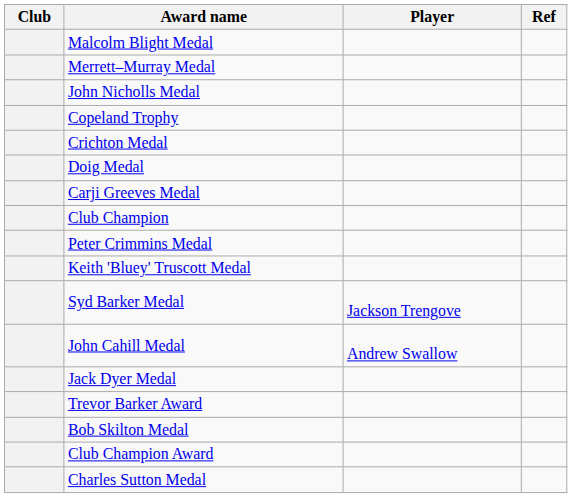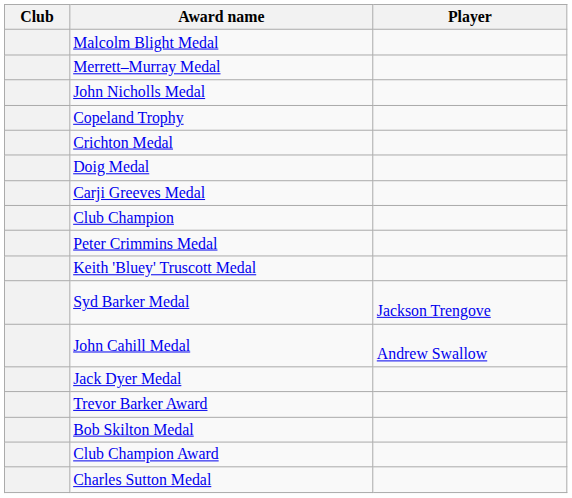 <table class="wikitable plainrowheaders sortable"  style="text-align:left; width:45%;">
 <tr>
 <th scope="col">Club</th>
 <th scope="col">Award name</th>
 <th scope="col">Player</th>
-<th scope="col" class="unsortable">Ref</th>
 </tr>
 <tr>
 <th scope="row"></th>
 <td><a href='#'>Malcolm Blight Medal</a></td>
 <td></td>
-<td align=center></td>
 </tr>
 <tr>
 <th scope="row"></th>
 <td><a href='#'>Merrett–Murray Medal</a></td>
 <td></td>
-<td align=center></td>
 </tr>
 <tr>
 <th scope="row"></th>
 <td><a href='#'>John Nicholls Medal</a></td>
 <td></td>
-<td align=center></td>
 </tr>
 <tr>
 <th scope="row"></th>
 <td><a href='#'>Copeland Trophy</a></td>
 <td></td>
-<td align=center></td>
 </tr>
 <tr>
 <th scope="row"></th>
 <td><a href='#'>Crichton Medal</a></td>
 <td></td>
-<td align=center></td>
 </tr>
 <tr>
 <th scope="row"></th>
 <td><a href='#'>Doig Medal</a></td>
 <td></td>
-<td align=center></td>
 </tr>
 <tr>
 <th scope="row"></th>
 <td><a href='#'>Carji Greeves Medal</a></td>
 <td></td>
-<td align=center></td>
 </tr>
 <tr>
 <th scope="row"></th>
 <td><a href='#'>Club Champion</a></td>
 <td></td>
-<td align=center></td>
 </tr>
 <tr>
 <th scope="row"></th>
 <td><a href='#'>Peter Crimmins Medal</a></td>
 <td></td>
-<td align=center></td>
 </tr>
 <tr>
 <th scope="row"></th>
 <td><a href='#'>Keith 'Bluey' Truscott Medal</a></td>
 <td></td>
-<td align=center></td>
 </tr>
 <tr>
 <th scope="row"></th>
 <td><a href='#'>Syd Barker Medal</a></td>
 <td><br><a href='#'>Jackson Trengove</a></td>
-<td align=center></td>
 </tr>
 <tr>
 <th scope="row"></th>
 <td><a href='#'>John Cahill Medal</a></td>
 <td><br><a href='#'>Andrew Swallow</a></td>
-<td align=center></td>
 </tr>
 <tr>
 <th scope="row"></th>
 <td><a href='#'>Jack Dyer Medal</a></td>
 <td></td>
-<td align=center></td>
 </tr>
 <tr>
 <th scope="row"></th>
 <td><a href='#'>Trevor Barker Award</a></td>
 <td></td>
-<td align=center></td>
 </tr>
 <tr>
 <th scope="row"></th>
 <td><a href='#'>Bob Skilton Medal</a></td>
 <td></td>
-<td align=center></td>
 </tr>
 <tr>
 <th scope="row"></th>
 <td><a href='#'>Club Champion Award</a></td>
 <td></td>
-<td align=center></td>
 </tr>
 <tr>
 <th scope="row"></th>
 <td><a href='#'>Charles Sutton Medal</a></td>
 <td></td>
-<td align=center></td>
 </tr>
 </table>
